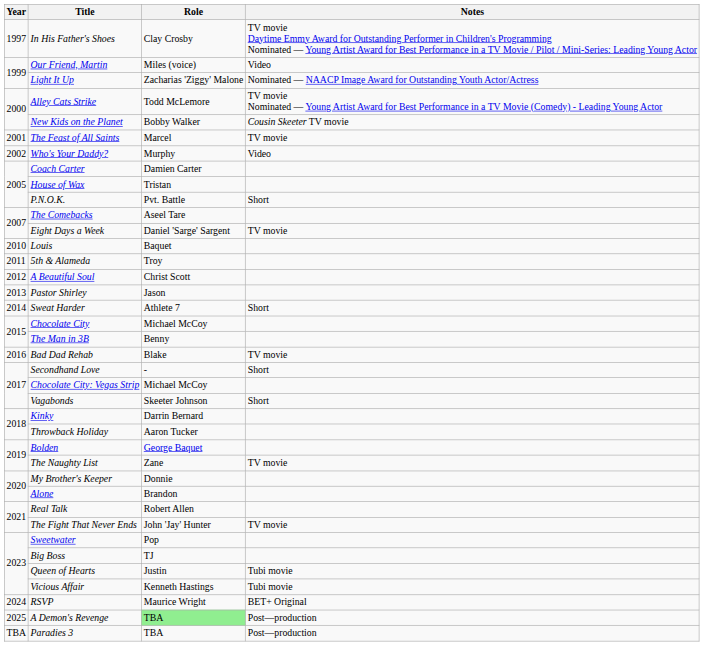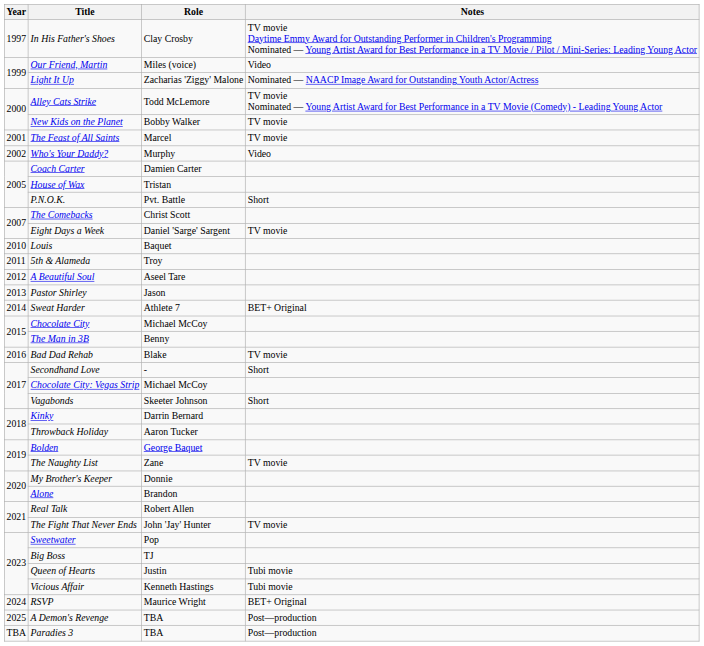 <table class="wikitable plainrowheaders sortable" style="margin-right: 0;">
 <tr>
 <th scope="col">Year</th>
 <th scope="col">Title</th>
 <th scope="col">Role</th>
 <th scope="col" class="unsortable">Notes</th>
 </tr>
 <tr>
 <td>1997</td>
 <td><em>In His Father's Shoes</em></td>
 <td>Clay Crosby</td>
 <td>TV movie<br><a href='#'>Daytime Emmy Award for Outstanding Performer in Children's Programming</a><br>Nominated — <a href='#'>Young Artist Award for Best Performance in a TV Movie / Pilot / Mini-Series: Leading Young Actor</a></td>
 </tr>
 <tr>
 <td rowspan=2>1999</td>
 <td><em><a href='#'>Our Friend, Martin</a></em></td>
 <td>Miles (voice)</td>
 <td>Video</td>
 </tr>
 <tr>
 <td><em><a href='#'>Light It Up</a></em></td>
 <td>Zacharias 'Ziggy' Malone</td>
 <td>Nominated — <a href='#'>NAACP Image Award for Outstanding Youth Actor/Actress</a></td>
 </tr>
 <tr>
 <td rowspan=2>2000</td>
 <td><em><a href='#'>Alley Cats Strike</a></em></td>
 <td>Todd McLemore</td>
 <td>TV movie<br>Nominated — <a href='#'>Young Artist Award for Best Performance in a TV Movie (Comedy) - Leading Young Actor</a></td>
 </tr>
 <tr>
 <td><em><a href='#'>New Kids on the Planet</a></em></td>
 <td>Bobby Walker</td>
-<td><em>Cousin Skeeter</em> TV movie</td>
+<td>TV movie</td>
 </tr>
 <tr>
 <td>2001</td>
 <td><em><a href='#'>The Feast of All Saints</a></em></td>
 <td>Marcel</td>
 <td>TV movie</td>
 </tr>
 <tr>
 <td>2002</td>
 <td><em><a href='#'>Who's Your Daddy?</a></em></td>
 <td>Murphy</td>
 <td>Video</td>
 </tr>
 <tr>
 <td rowspan=3>2005</td>
 <td><em><a href='#'>Coach Carter</a></em></td>
 <td>Damien Carter</td>
 <td></td>
 </tr>
 <tr>
 <td><em><a href='#'>House of Wax</a></em></td>
 <td>Tristan</td>
 <td></td>
 </tr>
 <tr>
 <td><em>P.N.O.K.</em></td>
 <td>Pvt. Battle</td>
 <td>Short</td>
 </tr>
 <tr>
 <td rowspan=2>2007</td>
 <td><em><a href='#'>The Comebacks</a></em></td>
-<td>Aseel Tare</td>
+<td>Christ Scott</td>
 <td></td>
 </tr>
 <tr>
 <td><em>Eight Days a Week</em></td>
 <td>Daniel 'Sarge' Sargent</td>
 <td>TV movie</td>
 </tr>
 <tr>
 <td>2010</td>
 <td><em>Louis</em></td>
 <td>Baquet</td>
 <td></td>
 </tr>
 <tr>
 <td>2011</td>
 <td><em>5th & Alameda</em></td>
 <td>Troy</td>
 <td></td>
 </tr>
 <tr>
 <td>2012</td>
 <td><em><a href='#'>A Beautiful Soul</a></em></td>
-<td>Christ Scott</td>
+<td>Aseel Tare</td>
 <td></td>
 </tr>
 <tr>
 <td>2013</td>
 <td><em>Pastor Shirley</em></td>
 <td>Jason</td>
 <td></td>
 </tr>
 <tr>
 <td>2014</td>
 <td><em>Sweat Harder</em></td>
 <td>Athlete 7</td>
-<td>Short</td>
+<td>BET+ Original</td>
 </tr>
 <tr>
 <td rowspan=2>2015</td>
 <td><em><a href='#'>Chocolate City</a></em></td>
 <td>Michael McCoy</td>
 <td></td>
 </tr>
 <tr>
 <td><em><a href='#'>The Man in 3B</a></em></td>
 <td>Benny</td>
 <td></td>
 </tr>
 <tr>
 <td>2016</td>
 <td><em>Bad Dad Rehab</em></td>
 <td>Blake</td>
 <td>TV movie</td>
 </tr>
 <tr>
 <td rowspan=3>2017</td>
 <td><em>Secondhand Love</em></td>
 <td>-</td>
 <td>Short</td>
 </tr>
 <tr>
 <td><em><a href='#'>Chocolate City: Vegas Strip</a></em></td>
 <td>Michael McCoy</td>
 <td></td>
 </tr>
 <tr>
 <td><em>Vagabonds</em></td>
 <td>Skeeter Johnson</td>
 <td>Short</td>
 </tr>
 <tr>
 <td rowspan=2>2018</td>
 <td><em><a href='#'>Kinky</a></em></td>
 <td>Darrin Bernard</td>
 <td></td>
 </tr>
 <tr>
 <td><em>Throwback Holiday</em></td>
 <td>Aaron Tucker</td>
 <td></td>
 </tr>
 <tr>
 <td rowspan=2>2019</td>
 <td><em><a href='#'>Bolden</a></em></td>
 <td><a href='#'>George Baquet</a></td>
 <td></td>
 </tr>
 <tr>
 <td><em>The Naughty List</em></td>
 <td>Zane</td>
 <td>TV movie</td>
 </tr>
 <tr>
 <td rowspan=2>2020</td>
 <td><em>My Brother's Keeper</em></td>
 <td>Donnie</td>
 <td></td>
 </tr>
 <tr>
 <td><em><a href='#'>Alone</a></em></td>
 <td>Brandon</td>
 <td></td>
 </tr>
 <tr>
 <td rowspan=2>2021</td>
 <td><em>Real Talk</em></td>
 <td>Robert Allen</td>
 <td></td>
 </tr>
 <tr>
 <td><em>The Fight That Never Ends</em></td>
 <td>John 'Jay' Hunter</td>
 <td>TV movie</td>
 </tr>
 <tr>
 <td rowspan="4">2023</td>
 <td><em><a href='#'>Sweetwater</a></em></td>
 <td>Pop</td>
 <td></td>
 </tr>
 <tr>
 <td><em>Big Boss</em></td>
 <td>TJ</td>
 <td></td>
 </tr>
 <tr>
 <td><em>Queen of Hearts</em></td>
 <td>Justin</td>
 <td>Tubi movie</td>
 </tr>
 <tr>
 <td><em>Vicious Affair</em></td>
 <td>Kenneth Hastings</td>
 <td>Tubi movie</td>
 </tr>
 <tr>
 <td>2024</td>
 <td><em>RSVP</em></td>
 <td>Maurice Wright</td>
 <td>BET+ Original</td>
 </tr>
 <tr>
 <td>2025</td>
 <td><em>A Demon's Revenge</em></td>
-<td style="background: lightgreen;">TBA</td>
+<td>TBA</td>
 <td>Post—production</td>
 </tr>
 <tr>
 <td>TBA</td>
 <td><em>Paradies 3</em></td>
 <td>TBA</td>
 <td>Post—production</td>
 </tr>
 </table>
